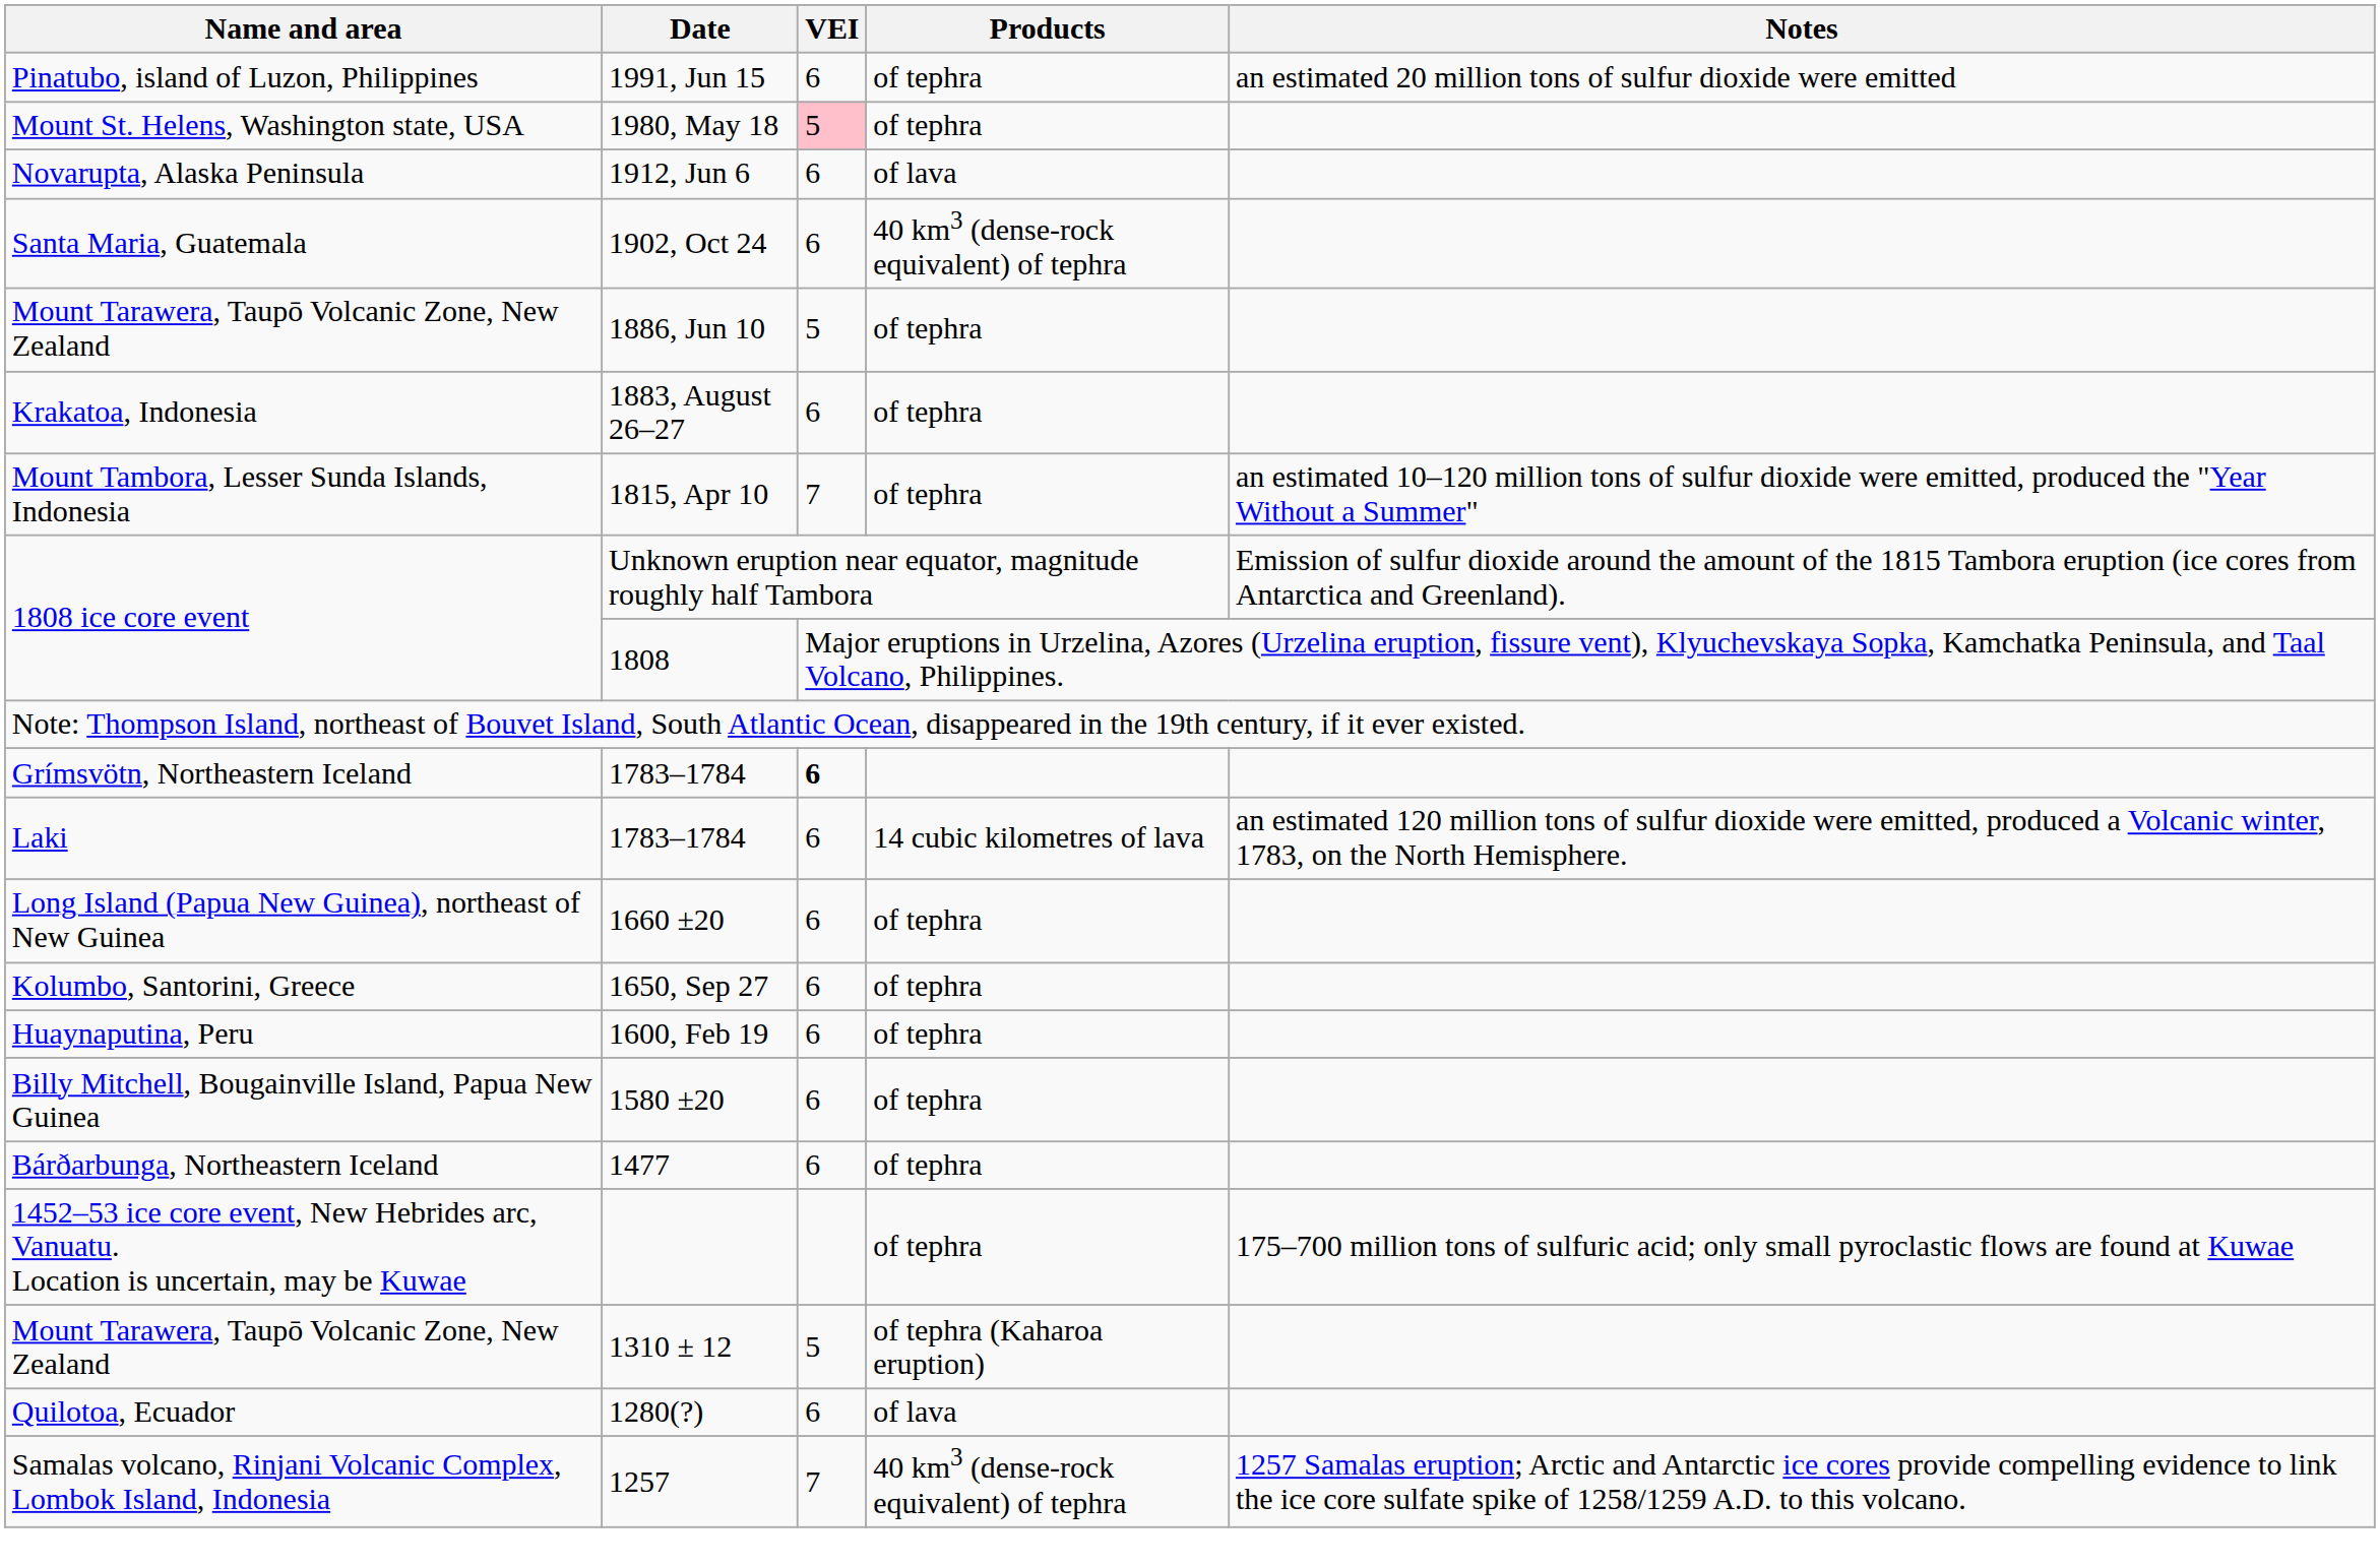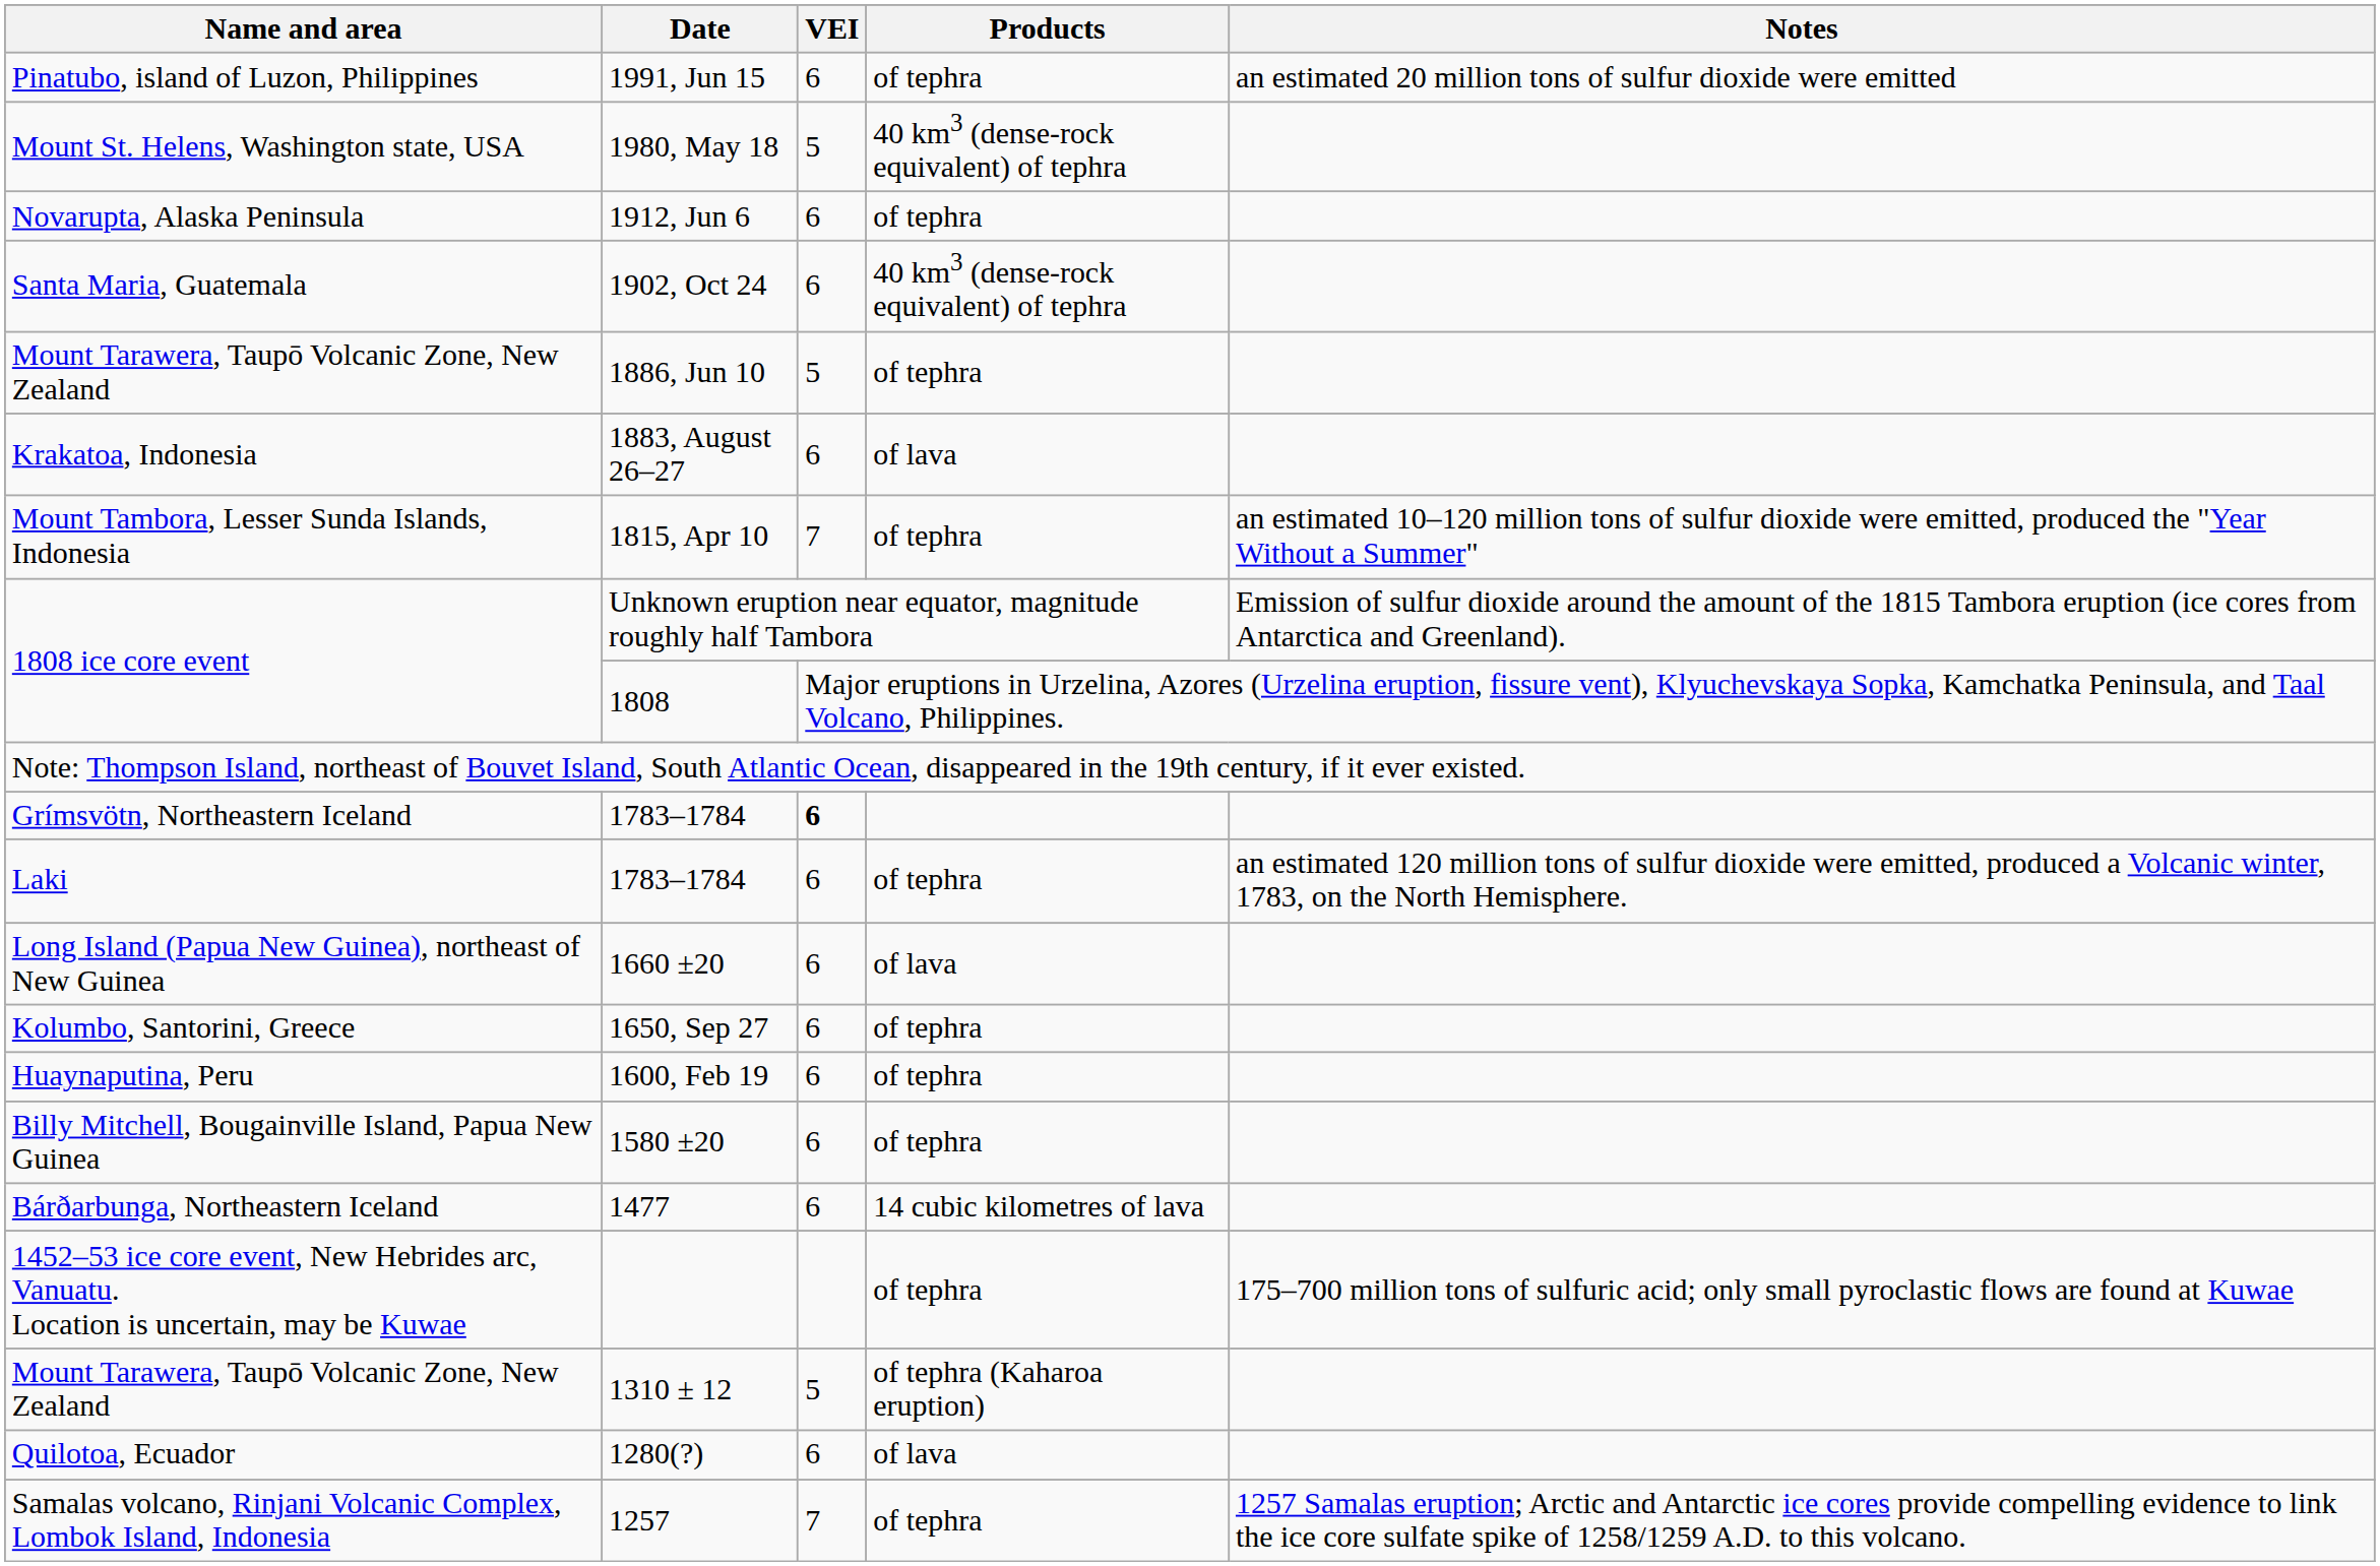 <table class="sortable wikitable">
 <tr>
 <th scope="col">Name and area</th>
 <th scope="col">Date</th>
 <th scope="col">VEI</th>
 <th scope="col">Products</th>
 <th scope="col" class="unsortable">Notes</th>
 </tr>
 <tr>
 <td><a href='#'>Pinatubo</a>, island of Luzon, Philippines</td>
 <td>1991, Jun 15</td>
 <td>6</td>
 <td> of tephra</td>
 <td> an estimated 20 million tons of sulfur dioxide were emitted</td>
 </tr>
 <tr>
 <td><a href='#'>Mount St. Helens</a>, Washington state, USA</td>
 <td>1980, May 18</td>
-<td style="background: pink;">5</td>
-<td> of tephra</td>
+<td>5</td>
+<td>40 km<sup>3</sup> (dense-rock equivalent) of tephra</td>
 <td></td>
 </tr>
 <tr>
 <td><a href='#'>Novarupta</a>, Alaska Peninsula</td>
 <td>1912, Jun 6</td>
 <td>6</td>
-<td> of lava</td>
+<td> of tephra</td>
 <td></td>
 </tr>
 <tr>
 <td><a href='#'>Santa Maria</a>, Guatemala</td>
 <td>1902, Oct 24</td>
 <td>6</td>
 <td>40 km<sup>3</sup> (dense-rock equivalent) of tephra</td>
 <td></td>
 </tr>
 <tr>
 <td><a href='#'>Mount Tarawera</a>, Taupō Volcanic Zone, New Zealand</td>
 <td>1886, Jun 10</td>
 <td>5</td>
 <td> of tephra</td>
 <td></td>
 </tr>
 <tr>
 <td><a href='#'>Krakatoa</a>, Indonesia</td>
 <td>1883, August 26–27</td>
 <td>6</td>
-<td> of tephra</td>
+<td> of lava</td>
 <td></td>
 </tr>
 <tr>
 <td><a href='#'>Mount Tambora</a>, Lesser Sunda Islands, Indonesia</td>
 <td>1815, Apr 10</td>
 <td>7</td>
 <td> of tephra</td>
 <td>an estimated 10–120 million tons of sulfur dioxide were emitted, produced the "<a href='#'>Year Without a Summer</a>"</td>
 </tr>
 <tr>
 <td rowspan="2"><a href='#'>1808 ice core event</a></td>
 <td colspan="3">Unknown eruption near equator, magnitude roughly half Tambora</td>
 <td>Emission of sulfur dioxide around the amount of the 1815 Tambora eruption (ice cores from Antarctica and Greenland).</td>
 </tr>
 <tr>
 <td>1808</td>
 <td colspan="4">Major eruptions in Urzelina, Azores (<a href='#'>Urzelina eruption</a>, <a href='#'>fissure vent</a>), <a href='#'>Klyuchevskaya Sopka</a>, Kamchatka Peninsula, and <a href='#'>Taal Volcano</a>, Philippines.</td>
 </tr>
 <tr>
 <td colspan="5">Note: <a href='#'>Thompson Island</a>, northeast of <a href='#'>Bouvet Island</a>, South <a href='#'>Atlantic Ocean</a>, disappeared in the 19th century, if it ever existed.</td>
 </tr>
 <tr>
 <td><a href='#'>Grímsvötn</a>, Northeastern Iceland</td>
 <td>1783–1784</td>
 <td><strong>6</strong></td>
 <td></td>
 <td></td>
 </tr>
 <tr>
 <td><a href='#'>Laki</a></td>
 <td>1783–1784</td>
 <td>6</td>
-<td>14 cubic kilometres of lava</td>
+<td> of tephra</td>
 <td>an estimated 120 million tons of sulfur dioxide were emitted, produced a <a href='#'>Volcanic winter</a>, 1783, on the North Hemisphere.</td>
 </tr>
 <tr>
 <td><a href='#'>Long Island (Papua New Guinea)</a>, northeast of New Guinea</td>
 <td>1660 ±20</td>
 <td>6</td>
-<td> of tephra</td>
+<td> of lava</td>
 <td></td>
 </tr>
 <tr>
 <td><a href='#'>Kolumbo</a>, Santorini, Greece</td>
 <td>1650, Sep 27</td>
 <td>6</td>
 <td> of tephra</td>
 <td></td>
 </tr>
 <tr>
 <td><a href='#'>Huaynaputina</a>, Peru</td>
 <td>1600, Feb 19</td>
 <td>6</td>
 <td> of tephra</td>
 <td></td>
 </tr>
 <tr>
 <td><a href='#'>Billy Mitchell</a>, Bougainville Island, Papua New Guinea</td>
 <td>1580 ±20</td>
 <td>6</td>
 <td> of tephra</td>
 <td></td>
 </tr>
 <tr>
 <td><a href='#'>Bárðarbunga</a>, Northeastern Iceland</td>
 <td>1477</td>
 <td>6</td>
-<td> of tephra</td>
+<td>14 cubic kilometres of lava</td>
 <td></td>
 </tr>
 <tr>
 <td><a href='#'>1452–53 ice core event</a>, New Hebrides arc, <a href='#'>Vanuatu</a>.<br>Location is uncertain, may be <a href='#'>Kuwae</a></td>
 <td></td>
 <td></td>
 <td> of tephra</td>
 <td>175–700 million tons of sulfuric acid; only small pyroclastic flows are found at <a href='#'>Kuwae</a></td>
 </tr>
 <tr |>
 <td><a href='#'>Mount Tarawera</a>, Taupō Volcanic Zone, New Zealand</td>
 <td>1310 ± 12</td>
 <td>5</td>
 <td> of tephra (Kaharoa eruption)</td>
 <td></td>
 </tr>
 <tr>
 <td><a href='#'>Quilotoa</a>, Ecuador</td>
 <td>1280(?)</td>
 <td>6</td>
 <td> of lava</td>
 <td></td>
 </tr>
 <tr>
 <td>Samalas volcano, <a href='#'>Rinjani Volcanic Complex</a>, <a href='#'>Lombok Island</a>, <a href='#'>Indonesia</a></td>
 <td>1257</td>
 <td>7</td>
-<td>40 km<sup>3</sup> (dense-rock equivalent) of tephra</td>
+<td> of tephra</td>
 <td><a href='#'>1257 Samalas eruption</a>; Arctic and Antarctic <a href='#'>ice cores</a> provide compelling evidence to link the ice core sulfate spike of 1258/1259 A.D. to this volcano.</td>
 </tr>
 </table>
